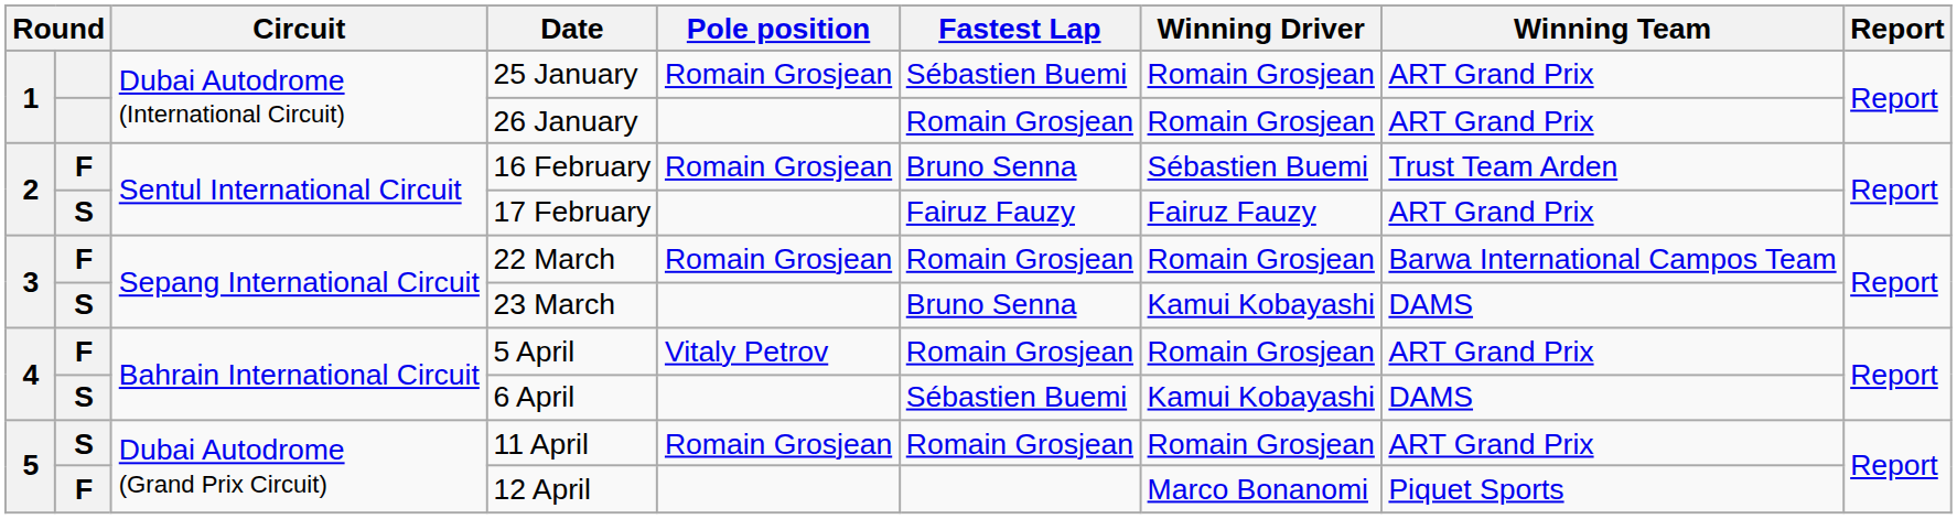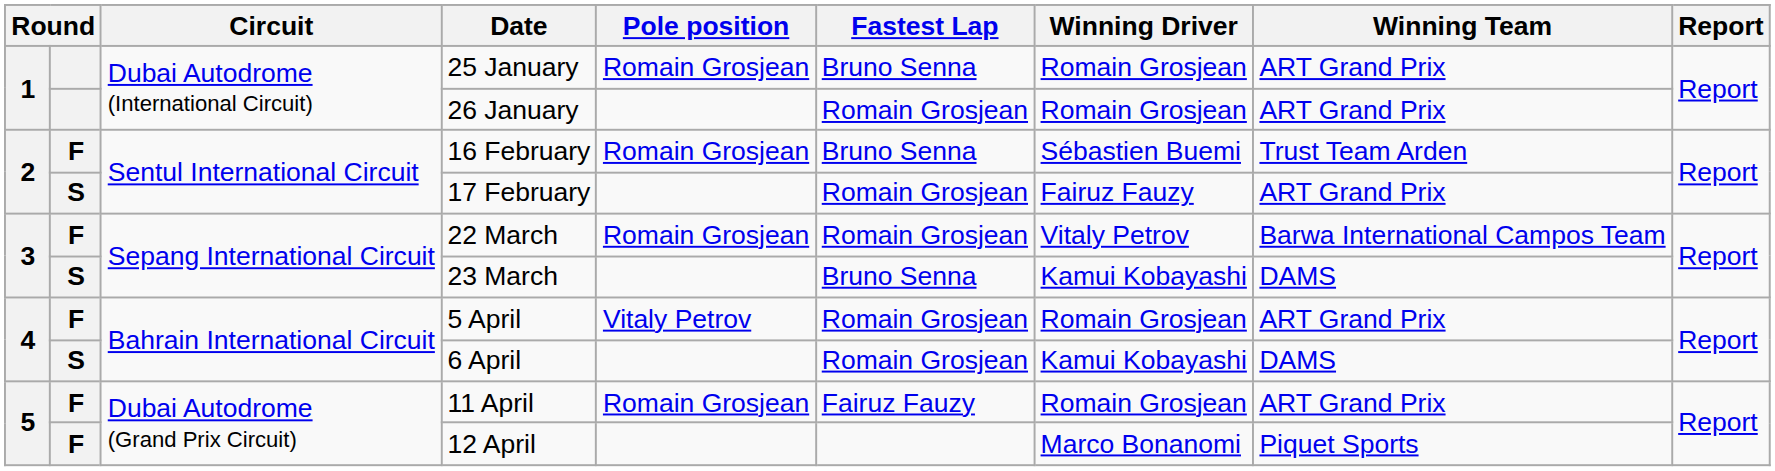 <table class="wikitable" style="font-size: 85%">
 <tr>
 <th colspan=2>Round</th>
 <th>Circuit</th>
 <th>Date</th>
 <th><a href='#'>Pole position</a></th>
 <th><a href='#'>Fastest Lap</a></th>
 <th>Winning Driver</th>
 <th>Winning Team</th>
 <th>Report</th>
 </tr>
 <tr>
 <th rowspan=2>1</th>
 <th></th>
 <td rowspan=2> <a href='#'>Dubai Autodrome</a><br><small>(International Circuit)</small></td>
 <td>25 January</td>
 <td> <a href='#'>Romain Grosjean</a></td>
-<td> <a href='#'>Sébastien Buemi</a></td>
+<td> <a href='#'>Bruno Senna</a></td>
 <td> <a href='#'>Romain Grosjean</a></td>
 <td> <a href='#'>ART Grand Prix</a></td>
 <td rowspan=2><a href='#'>Report</a></td>
 </tr>
 <tr>
 <th></th>
 <td>26 January</td>
 <td></td>
 <td> <a href='#'>Romain Grosjean</a></td>
 <td> <a href='#'>Romain Grosjean</a></td>
 <td> <a href='#'>ART Grand Prix</a></td>
 </tr>
 <tr>
 <th rowspan=2>2</th>
 <th>F</th>
 <td rowspan=2 nowrap> <a href='#'>Sentul International Circuit</a></td>
 <td nowrap>16 February</td>
 <td nowrap> <a href='#'>Romain Grosjean</a></td>
 <td> <a href='#'>Bruno Senna</a></td>
 <td nowrap> <a href='#'>Sébastien Buemi</a></td>
 <td> <a href='#'>Trust Team Arden</a></td>
 <td rowspan=2><a href='#'>Report</a></td>
 </tr>
 <tr>
 <th>S</th>
 <td>17 February</td>
 <td></td>
-<td> <a href='#'>Fairuz Fauzy</a></td>
+<td> <a href='#'>Romain Grosjean</a></td>
 <td> <a href='#'>Fairuz Fauzy</a></td>
 <td> <a href='#'>ART Grand Prix</a></td>
 </tr>
 <tr>
 <th rowspan=2>3</th>
 <th>F</th>
 <td rowspan=2 nowrap> <a href='#'>Sepang International Circuit</a></td>
 <td>22 March</td>
 <td> <a href='#'>Romain Grosjean</a></td>
 <td> <a href='#'>Romain Grosjean</a></td>
-<td> <a href='#'>Romain Grosjean</a></td>
+<td> <a href='#'>Vitaly Petrov</a></td>
 <td nowrap> <a href='#'>Barwa International Campos Team</a></td>
 <td rowspan=2><a href='#'>Report</a></td>
 </tr>
 <tr>
 <th>S</th>
 <td>23 March</td>
 <td></td>
 <td> <a href='#'>Bruno Senna</a></td>
 <td> <a href='#'>Kamui Kobayashi</a></td>
 <td> <a href='#'>DAMS</a></td>
 </tr>
 <tr>
 <th rowspan=2>4</th>
 <th>F</th>
 <td rowspan=2> <a href='#'>Bahrain International Circuit</a></td>
 <td>5 April</td>
 <td> <a href='#'>Vitaly Petrov</a></td>
 <td nowrap> <a href='#'>Romain Grosjean</a></td>
 <td nowrap> <a href='#'>Romain Grosjean</a></td>
 <td> <a href='#'>ART Grand Prix</a></td>
 <td rowspan=2><a href='#'>Report</a></td>
 </tr>
 <tr>
 <th>S</th>
 <td>6 April</td>
 <td></td>
-<td> <a href='#'>Sébastien Buemi</a></td>
+<td> <a href='#'>Romain Grosjean</a></td>
 <td> <a href='#'>Kamui Kobayashi</a></td>
 <td> <a href='#'>DAMS</a></td>
 </tr>
 <tr>
 <th rowspan=2>5</th>
-<th>S</th>
+<th>F</th>
 <td rowspan=2> <a href='#'>Dubai Autodrome</a><br><small>(Grand Prix Circuit)</small></td>
 <td>11 April</td>
 <td> <a href='#'>Romain Grosjean</a></td>
-<td> <a href='#'>Romain Grosjean</a></td>
+<td> <a href='#'>Fairuz Fauzy</a></td>
 <td> <a href='#'>Romain Grosjean</a></td>
 <td> <a href='#'>ART Grand Prix</a></td>
 <td rowspan=2><a href='#'>Report</a></td>
 </tr>
 <tr>
 <th>F</th>
 <td>12 April</td>
 <td></td>
 <td nowrap> </td>
 <td> <a href='#'>Marco Bonanomi</a></td>
 <td> <a href='#'>Piquet Sports</a></td>
 </tr>
 </table>
